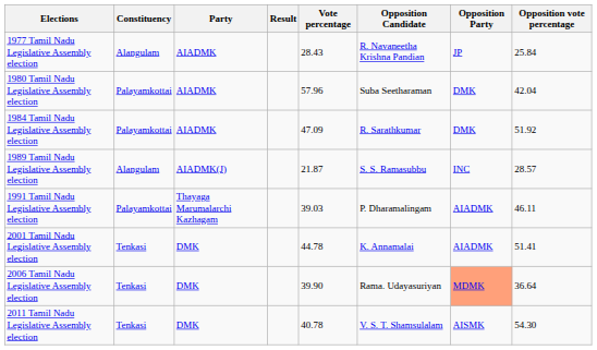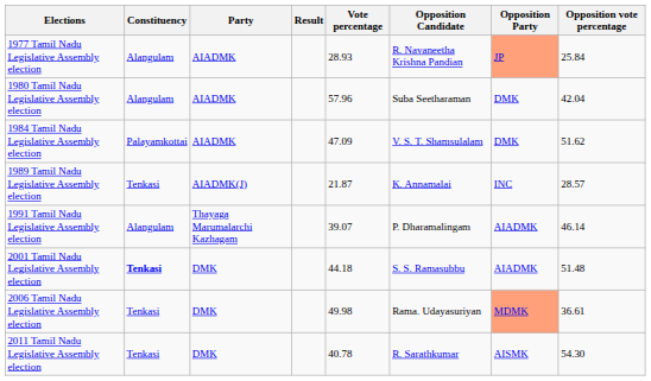 <table class="sortable wikitable"style="font-size: 90%">
 <tr>
 <th>Elections</th>
 <th>Constituency</th>
 <th>Party</th>
 <th>Result</th>
 <th>Vote percentage</th>
 <th>Opposition Candidate</th>
 <th>Opposition Party</th>
 <th>Opposition vote percentage</th>
 </tr>
 <tr>
 <td><a href='#'>1977 Tamil Nadu Legislative Assembly election</a></td>
 <td><a href='#'>Alangulam</a></td>
 <td><a href='#'>AIADMK</a></td>
 <td></td>
-<td>28.43</td>
+<td>28.93</td>
 <td><a href='#'>R. Navaneetha Krishna Pandian</a></td>
-<td><a href='#'>JP</a></td>
+<td style="background: lightsalmon;"><a href='#'>JP</a></td>
 <td>25.84</td>
 </tr>
 <tr>
 <td><a href='#'>1980 Tamil Nadu Legislative Assembly election</a></td>
-<td><a href='#'>Palayamkottai</a></td>
+<td><a href='#'>Alangulam</a></td>
 <td><a href='#'>AIADMK</a></td>
 <td></td>
 <td>57.96</td>
 <td>Suba Seetharaman</td>
 <td><a href='#'>DMK</a></td>
 <td>42.04</td>
 </tr>
 <tr>
 <td><a href='#'>1984 Tamil Nadu Legislative Assembly election</a></td>
 <td><a href='#'>Palayamkottai</a></td>
 <td><a href='#'>AIADMK</a></td>
 <td></td>
 <td>47.09</td>
-<td><a href='#'>R. Sarathkumar</a></td>
+<td><a href='#'>V. S. T. Shamsulalam</a></td>
 <td><a href='#'>DMK</a></td>
-<td>51.92</td>
+<td>51.62</td>
 </tr>
 <tr>
 <td><a href='#'>1989 Tamil Nadu Legislative Assembly election</a></td>
-<td><a href='#'>Alangulam</a></td>
+<td><a href='#'>Tenkasi</a></td>
 <td><a href='#'>AIADMK(J)</a></td>
 <td></td>
 <td>21.87</td>
-<td><a href='#'>S. S. Ramasubbu</a></td>
+<td><a href='#'>K. Annamalai</a></td>
 <td><a href='#'>INC</a></td>
 <td>28.57</td>
 </tr>
 <tr>
 <td><a href='#'>1991 Tamil Nadu Legislative Assembly election</a></td>
-<td><a href='#'>Palayamkottai</a></td>
+<td><a href='#'>Alangulam</a></td>
 <td><a href='#'>Thayaga Marumalarchi Kazhagam</a></td>
 <td></td>
-<td>39.03</td>
+<td>39.07</td>
 <td>P. Dharamalingam</td>
 <td><a href='#'>AIADMK</a></td>
-<td>46.11</td>
+<td>46.14</td>
 </tr>
 <tr>
 <td><a href='#'>2001 Tamil Nadu Legislative Assembly election</a></td>
-<td><a href='#'>Tenkasi</a></td>
+<td><strong><a href='#'>Tenkasi</a></strong></td>
 <td><a href='#'>DMK</a></td>
 <td></td>
-<td>44.78</td>
-<td><a href='#'>K. Annamalai</a></td>
+<td>44.18</td>
+<td><a href='#'>S. S. Ramasubbu</a></td>
 <td><a href='#'>AIADMK</a></td>
-<td>51.41</td>
+<td>51.48</td>
 </tr>
 <tr>
 <td><a href='#'>2006 Tamil Nadu Legislative Assembly election</a></td>
 <td><a href='#'>Tenkasi</a></td>
 <td><a href='#'>DMK</a></td>
 <td></td>
-<td>39.90</td>
+<td>49.98</td>
 <td>Rama. Udayasuriyan</td>
 <td style="background: lightsalmon;"><a href='#'>MDMK</a></td>
-<td>36.64</td>
+<td>36.61</td>
 </tr>
 <tr>
 <td><a href='#'>2011 Tamil Nadu Legislative Assembly election</a></td>
 <td><a href='#'>Tenkasi</a></td>
 <td><a href='#'>DMK</a></td>
 <td></td>
 <td>40.78</td>
-<td><a href='#'>V. S. T. Shamsulalam</a></td>
+<td><a href='#'>R. Sarathkumar</a></td>
 <td><a href='#'>AISMK</a></td>
 <td>54.30</td>
 </tr>
 </table>
